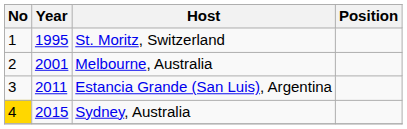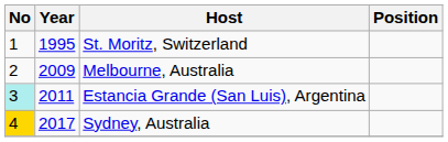 <table class="wikitable">
 <tr>
 <th>No</th>
 <th>Year</th>
 <th>Host</th>
 <th>Position</th>
 </tr>
 <tr>
 <td>1</td>
 <td><a href='#'>1995</a></td>
 <td> <a href='#'>St. Moritz</a>, Switzerland</td>
 <td></td>
 </tr>
 <tr>
 <td>2</td>
-<td><a href='#'>2001</a></td>
+<td><a href='#'>2009</a></td>
 <td> <a href='#'>Melbourne</a>, Australia</td>
 <td></td>
 </tr>
 <tr>
-<td>3</td>
+<td style="background: paleturquoise;">3</td>
 <td><a href='#'>2011</a></td>
 <td> <a href='#'>Estancia Grande (San Luis)</a>, Argentina</td>
 <td></td>
 </tr>
 <tr>
 <td style="background: gold;">4</td>
-<td><a href='#'>2015</a></td>
+<td><a href='#'>2017</a></td>
 <td> <a href='#'>Sydney</a>, Australia</td>
 <td></td>
 </tr>
 <tr>
 </tr>
 </table>
